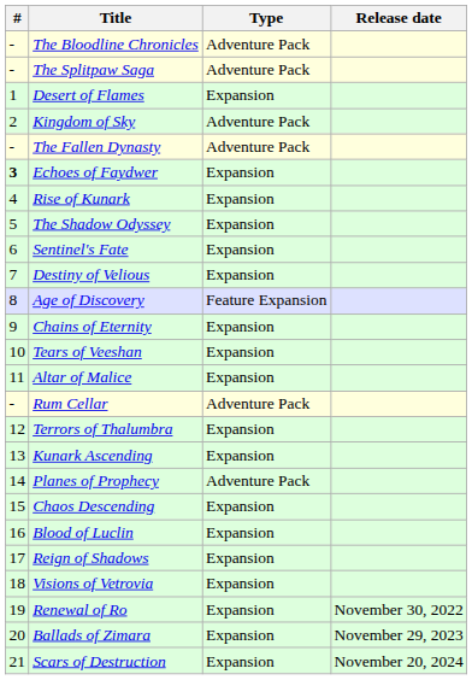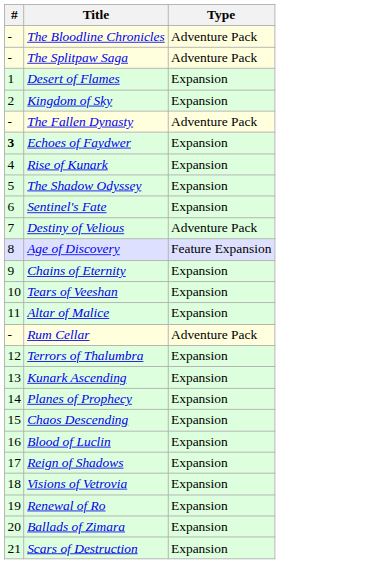 <table class="wikitable sortable">
 <tr>
 <th>#</th>
 <th>Title</th>
 <th>Type</th>
-<th>Release date</th>
 </tr>
 <tr bgcolor=#ffffdd>
 <td>-</td>
 <td data-sort-value="Bloodline Chronicles"><em><a href='#'>The Bloodline Chronicles</a></em></td>
 <td>Adventure Pack</td>
-<td></td>
 </tr>
 <tr bgcolor=#ffffdd>
 <td>-</td>
 <td data-sort-value="Splitpaw Saga"><em><a href='#'>The Splitpaw Saga</a></em></td>
 <td>Adventure Pack</td>
-<td></td>
 </tr>
 <tr bgcolor=#ddffdd>
 <td>1</td>
 <td><em><a href='#'>Desert of Flames</a></em></td>
 <td>Expansion</td>
-<td></td>
 </tr>
 <tr bgcolor=#ddffdd>
 <td>2</td>
 <td><em><a href='#'>Kingdom of Sky</a></em></td>
-<td>Adventure Pack</td>
-<td></td>
+<td>Expansion</td>
 </tr>
 <tr bgcolor=#ffffdd>
 <td>-</td>
 <td data-sort-value="Fallen Dynasty"><em><a href='#'>The Fallen Dynasty</a></em></td>
 <td>Adventure Pack</td>
-<td></td>
 </tr>
 <tr bgcolor=#ddffdd>
 <td><strong>3</strong></td>
 <td><em><a href='#'>Echoes of Faydwer</a></em></td>
 <td>Expansion</td>
-<td></td>
 </tr>
 <tr bgcolor=#ddffdd>
 <td>4</td>
 <td><em><a href='#'>Rise of Kunark</a></em></td>
 <td>Expansion</td>
-<td></td>
 </tr>
 <tr bgcolor=#ddffdd>
 <td>5</td>
 <td data-sort-value="Shadow Odyssey"><em><a href='#'>The Shadow Odyssey</a></em></td>
 <td>Expansion</td>
-<td></td>
 </tr>
 <tr bgcolor=#ddffdd>
 <td>6</td>
 <td><em><a href='#'>Sentinel's Fate</a></em></td>
 <td>Expansion</td>
-<td></td>
 </tr>
 <tr bgcolor=#ddffdd>
 <td>7</td>
 <td><em><a href='#'>Destiny of Velious</a></em></td>
-<td>Expansion</td>
-<td></td>
+<td>Adventure Pack</td>
 </tr>
 <tr bgcolor=#DDE1FF>
 <td>8</td>
 <td><em><a href='#'>Age of Discovery</a></em></td>
 <td>Feature Expansion</td>
-<td></td>
 </tr>
 <tr bgcolor=#ddffdd>
 <td>9</td>
 <td><em><a href='#'>Chains of Eternity</a></em></td>
 <td>Expansion</td>
-<td></td>
 </tr>
 <tr bgcolor=#ddffdd>
 <td>10</td>
 <td><em><a href='#'>Tears of Veeshan</a></em></td>
 <td>Expansion</td>
-<td></td>
 </tr>
 <tr bgcolor=#ddffdd>
 <td>11</td>
 <td><em><a href='#'>Altar of Malice</a></em></td>
 <td>Expansion</td>
-<td></td>
 </tr>
 <tr bgcolor=#ffffdd>
 <td>-</td>
 <td><em><a href='#'>Rum Cellar</a></em></td>
 <td>Adventure Pack</td>
-<td></td>
 </tr>
 <tr bgcolor=#ddffdd>
 <td>12</td>
 <td><em><a href='#'>Terrors of Thalumbra</a></em></td>
 <td>Expansion</td>
-<td></td>
 </tr>
 <tr bgcolor=#ddffdd>
 <td>13</td>
 <td><em><a href='#'>Kunark Ascending</a></em></td>
 <td>Expansion</td>
-<td></td>
 </tr>
 <tr bgcolor=#ddffdd>
 <td>14</td>
 <td><em><a href='#'>Planes of Prophecy</a></em></td>
-<td>Adventure Pack</td>
-<td></td>
+<td>Expansion</td>
 </tr>
 <tr bgcolor=#ddffdd>
 <td>15</td>
 <td><em><a href='#'>Chaos Descending</a></em></td>
 <td>Expansion</td>
-<td></td>
 </tr>
 <tr bgcolor=#ddffdd>
 <td>16</td>
 <td><em><a href='#'>Blood of Luclin</a></em></td>
 <td>Expansion</td>
-<td></td>
 </tr>
 <tr bgcolor=#ddffdd>
 <td>17</td>
 <td><em><a href='#'>Reign of Shadows</a></em></td>
 <td>Expansion</td>
-<td></td>
 </tr>
 <tr bgcolor=#ddffdd>
 <td>18</td>
 <td><em><a href='#'>Visions of Vetrovia</a></em></td>
 <td>Expansion</td>
-<td></td>
 </tr>
 <tr bgcolor=#ddffdd>
 <td>19</td>
 <td><em><a href='#'>Renewal of Ro</a></em></td>
 <td>Expansion</td>
-<td>November 30, 2022</td>
 </tr>
 <tr bgcolor=#ddffdd>
 <td>20</td>
 <td><em><a href='#'>Ballads of Zimara</a></em></td>
 <td>Expansion</td>
-<td>November 29, 2023</td>
 </tr>
 <tr bgcolor=#ddffdd>
 <td>21</td>
 <td><em><a href='#'>Scars of Destruction</a></em></td>
 <td>Expansion</td>
-<td>November 20, 2024</td>
 </tr>
 </table>
